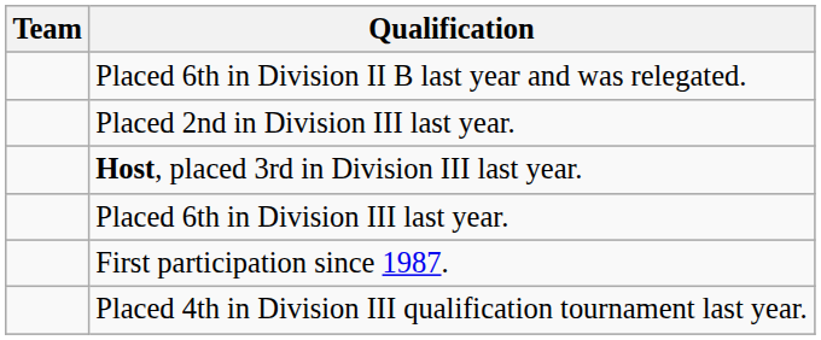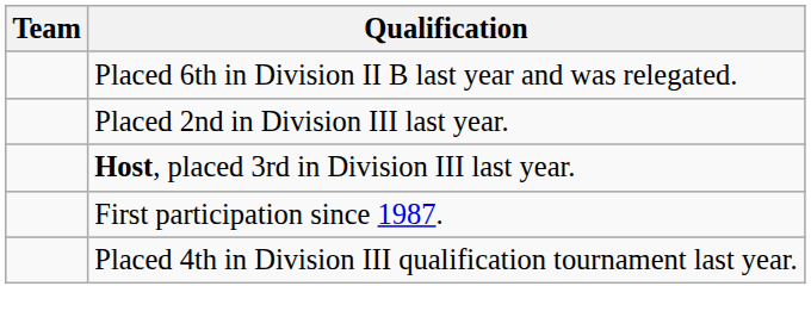 <table class="wikitable">
 <tr>
 <th>Team</th>
 <th>Qualification</th>
 </tr>
 <tr>
 <td></td>
 <td>Placed 6th in Division II B last year and was relegated.</td>
 </tr>
 <tr>
 <td></td>
 <td>Placed 2nd in Division III last year.</td>
 </tr>
 <tr>
 <td></td>
 <td><strong>Host</strong>, placed 3rd in Division III last year.</td>
 </tr>
 <tr>
 <td></td>
-<td>Placed 6th in Division III last year.</td>
-</tr>
-<tr>
-<td></td>
 <td>First participation since <a href='#'>1987</a>.</td>
 </tr>
 <tr>
 <td></td>
 <td>Placed 4th in Division III qualification tournament last year.</td>
 </tr>
 </table>
